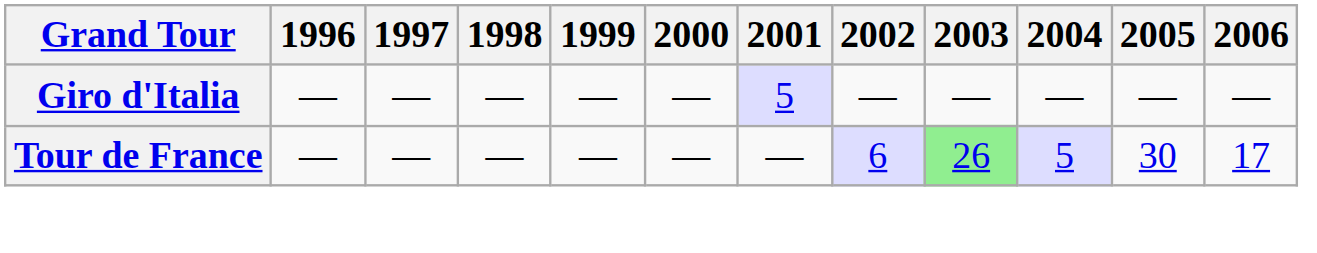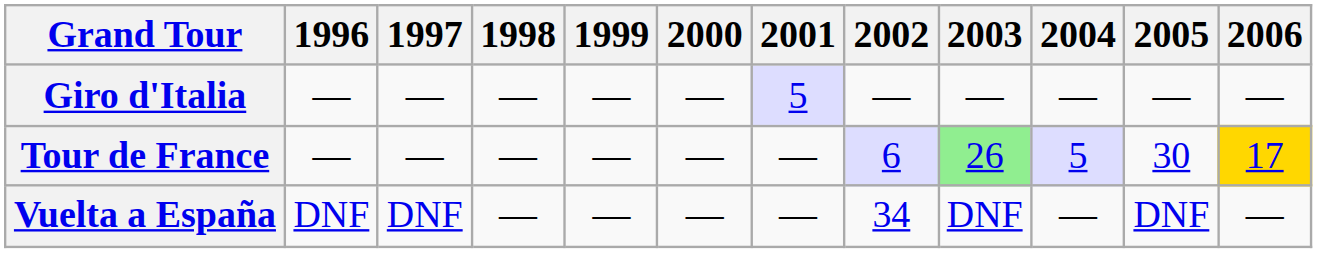 <table class="wikitable plainrowheaders">
 <tr>
 <th scope="col"><a href='#'>Grand Tour</a></th>
 <th scope="col">1996</th>
 <th scope="col">1997</th>
 <th scope="col">1998</th>
 <th scope="col">1999</th>
 <th scope="col">2000</th>
 <th scope="col">2001</th>
 <th scope="col">2002</th>
 <th scope="col">2003</th>
 <th scope="col">2004</th>
 <th scope="col">2005</th>
 <th scope="col">2006</th>
 </tr>
 <tr style="text-align:center;">
 <th scope="row"> <a href='#'>Giro d'Italia</a></th>
 <td>—</td>
 <td>—</td>
 <td>—</td>
 <td>—</td>
 <td>—</td>
 <td style="background:#ddf;"><a href='#'>5</a></td>
 <td>—</td>
 <td>—</td>
 <td>—</td>
 <td>—</td>
 <td>—</td>
 </tr>
 <tr style="text-align:center;">
 <th scope="row"> <a href='#'>Tour de France</a></th>
 <td>—</td>
 <td>—</td>
 <td>—</td>
 <td>—</td>
 <td>—</td>
 <td>—</td>
 <td style="background:#ddf;"><a href='#'>6</a></td>
 <td style="background: lightgreen;"><a href='#'>26</a></td>
 <td style="background:#ddf;"><a href='#'>5</a></td>
 <td><a href='#'>30</a></td>
-<td><a href='#'>17</a></td>
+<td style="background: gold;"><a href='#'>17</a></td>
+</tr>
+<tr style="text-align:center;">
+<th scope="row"> <a href='#'>Vuelta a España</a></th>
+<td><a href='#'>DNF</a></td>
+<td><a href='#'>DNF</a></td>
+<td>—</td>
+<td>—</td>
+<td>—</td>
+<td>—</td>
+<td><a href='#'>34</a></td>
+<td><a href='#'>DNF</a></td>
+<td>—</td>
+<td><a href='#'>DNF</a></td>
+<td>—</td>
 </tr>
 </table>
